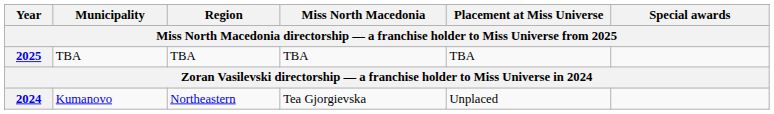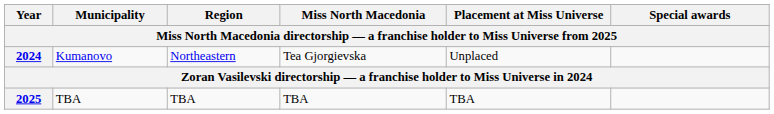 <table class="wikitable " style="font-size: 90%;">
 <tr>
 <th width="60">Year</th>
 <th width="150">Municipality</th>
 <th width="150">Region</th>
 <th width="250">Miss North Macedonia</th>
 <th width="250">Placement at Miss Universe</th>
 <th width="250">Special awards</th>
 </tr>
 <tr>
 <th colspan="6">Miss North Macedonia directorship — a franchise holder to Miss Universe from 2025</th>
 </tr>
 <tr>
+<th><a href='#'>2024</a></th>
+<td><a href='#'>Kumanovo</a></td>
+<td><a href='#'>Northeastern</a></td>
+<td>Tea Gjorgievska</td>
+<td>Unplaced</td>
+<td></td>
+</tr>
+<tr>
+<th colspan="6">Zoran Vasilevski directorship — a franchise holder to Miss Universe in 2024</th>
+</tr>
+<tr>
 <th><a href='#'>2025</a></th>
 <td>TBA</td>
 <td>TBA</td>
 <td>TBA</td>
 <td>TBA</td>
 <td></td>
 </tr>
-<tr>
-<th colspan="6">Zoran Vasilevski directorship — a franchise holder to Miss Universe in 2024</th>
-</tr>
-<tr>
-<th><a href='#'>2024</a></th>
-<td><a href='#'>Kumanovo</a></td>
-<td><a href='#'>Northeastern</a></td>
-<td>Tea Gjorgievska</td>
-<td>Unplaced</td>
-<td></td>
-</tr>
 </table>
